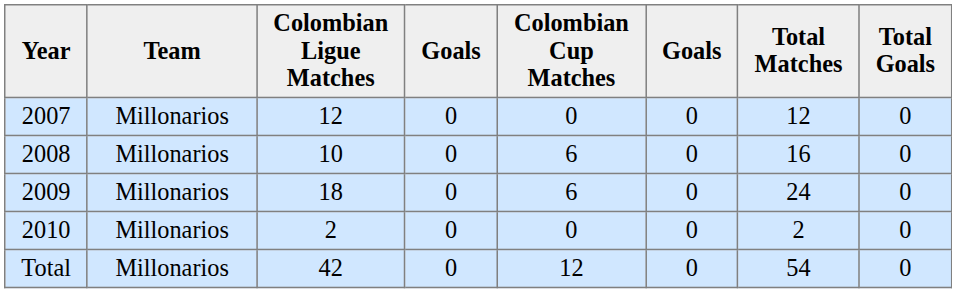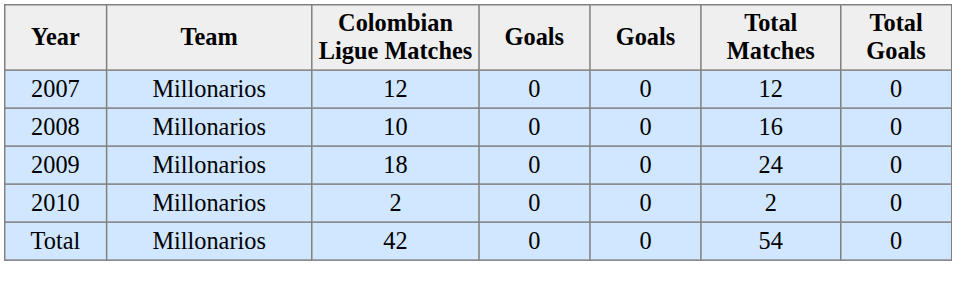 <table cellpadding=3 cellspacing=0 width=100% width=40% border=1 style="border-collapse:collapse"|>
 <tr align=center>
 <th bgcolor=#efefef width=5%>Year</th>
 <th bgcolor=#efefef width=10%>Team</th>
 <th bgcolor=#efefef width=5%>Colombian Ligue Matches</th>
 <th bgcolor=#efefef width=5%>Goals</th>
-<th bgcolor=#efefef width=5%>Colombian Cup Matches</th>
 <th bgcolor=#efefef width=5%>Goals</th>
 <th bgcolor=#efefef width=5%>Total Matches</th>
 <th bgcolor=#efefef width=5%>Total Goals</th>
 </tr>
 <tr align=center bgcolor=#D0E7FF>
 <td>2007</td>
 <td>Millonarios</td>
 <td>12</td>
 <td>0</td>
 <td>0</td>
-<td>0</td>
 <td>12</td>
 <td>0</td>
 </tr>
 <tr align=center bgcolor=#D0E7FF>
 <td>2008</td>
 <td>Millonarios</td>
 <td>10</td>
 <td>0</td>
-<td>6</td>
 <td>0</td>
 <td>16</td>
 <td>0</td>
 </tr>
 <tr align=center bgcolor=#DOE7FF>
 <td>2009</td>
 <td>Millonarios</td>
 <td>18</td>
 <td>0</td>
-<td>6</td>
 <td>0</td>
 <td>24</td>
 <td>0</td>
 </tr>
 <tr align=center bgcolor=#DOE7FF>
 <td>2010</td>
 <td>Millonarios</td>
 <td>2</td>
 <td>0</td>
 <td>0</td>
-<td>0</td>
 <td>2</td>
 <td>0</td>
 </tr>
 <tr align=center bgcolor=#DOE7FF>
 <td>Total</td>
 <td>Millonarios</td>
 <td>42</td>
 <td>0</td>
-<td>12</td>
 <td>0</td>
 <td>54</td>
 <td>0</td>
 </tr>
 </table>
